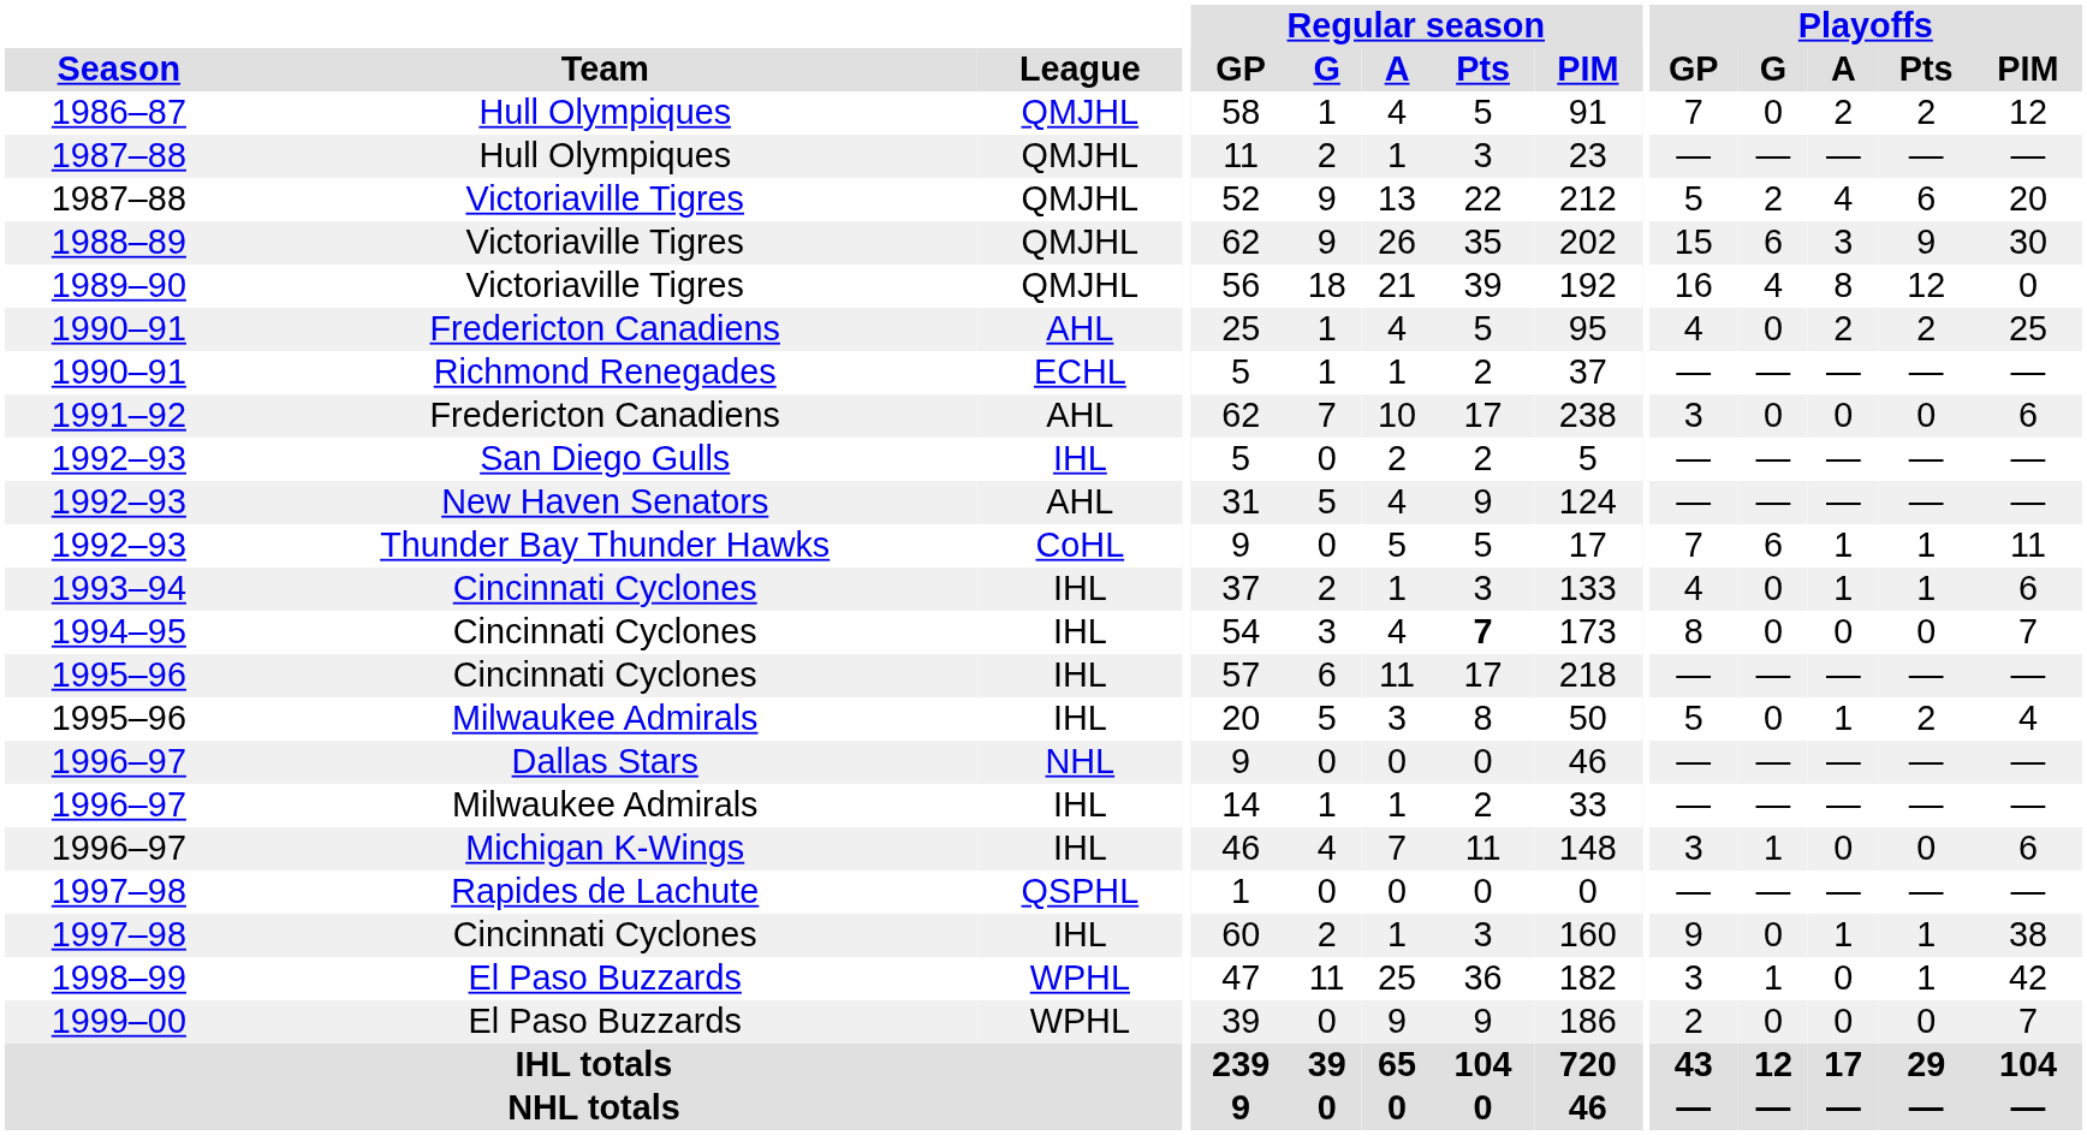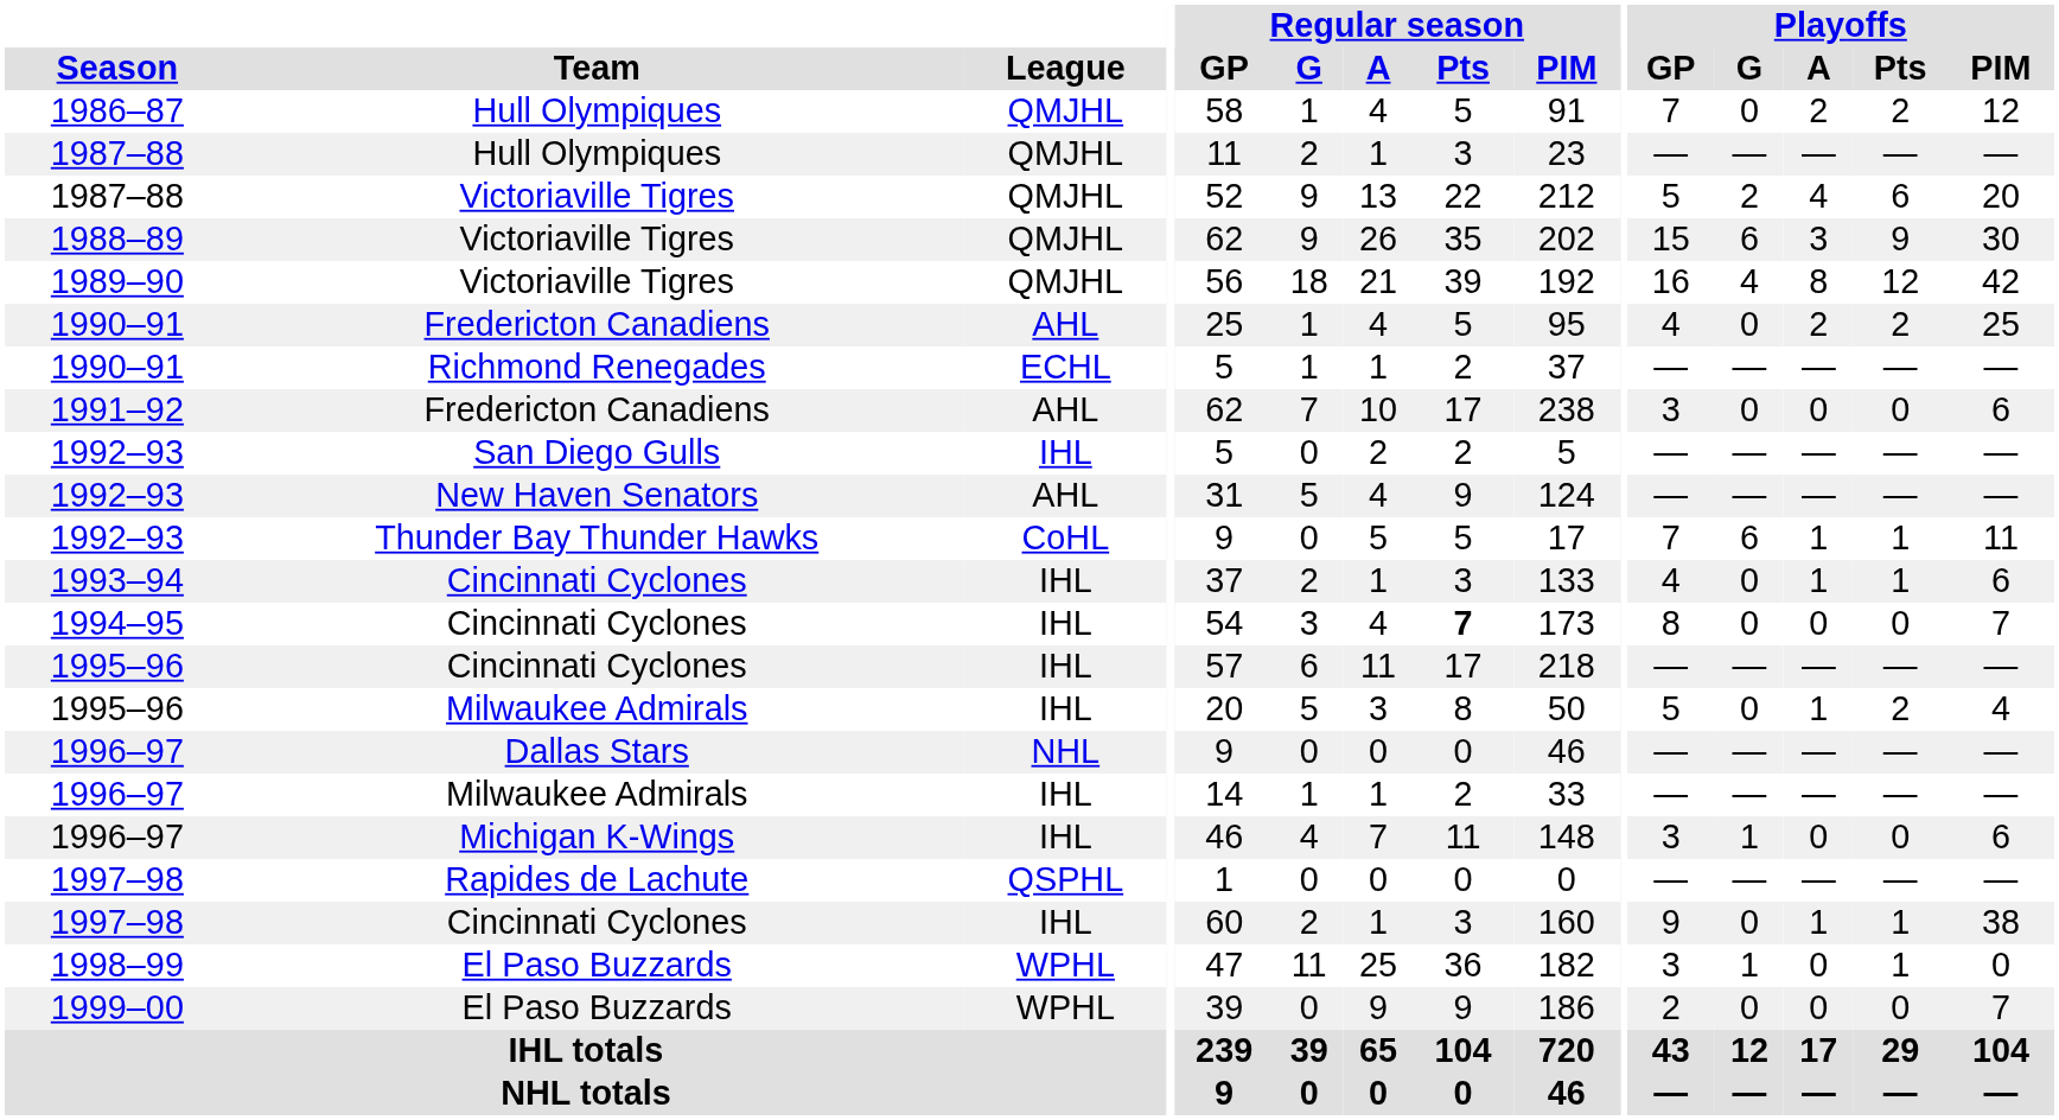 <table border="0" cellpadding="1" cellspacing="0" style="text-align:center; width:60em">
 <tr bgcolor="#e0e0e0">
 <th colspan="3" bgcolor="#ffffff"></th>
 <th rowspan="100" bgcolor="#ffffff"></th>
 <th colspan="5"><a href='#'>Regular season</a></th>
 <th rowspan="100" bgcolor="#ffffff"></th>
 <th colspan="5"><a href='#'>Playoffs</a></th>
 </tr>
 <tr bgcolor="#e0e0e0">
 <th><a href='#'>Season</a></th>
 <th>Team</th>
 <th>League</th>
 <th>GP</th>
 <th><a href='#'>G</a></th>
 <th><a href='#'>A</a></th>
 <th><a href='#'>Pts</a></th>
 <th><a href='#'>PIM</a></th>
 <th>GP</th>
 <th>G</th>
 <th>A</th>
 <th>Pts</th>
 <th>PIM</th>
 </tr>
 <tr>
 <td><a href='#'>1986–87</a></td>
 <td><a href='#'>Hull Olympiques</a></td>
 <td><a href='#'>QMJHL</a></td>
 <td>58</td>
 <td>1</td>
 <td>4</td>
 <td>5</td>
 <td>91</td>
 <td>7</td>
 <td>0</td>
 <td>2</td>
 <td>2</td>
 <td>12</td>
 </tr>
 <tr bgcolor="#f0f0f0">
 <td><a href='#'>1987–88</a></td>
 <td>Hull Olympiques</td>
 <td>QMJHL</td>
 <td>11</td>
 <td>2</td>
 <td>1</td>
 <td>3</td>
 <td>23</td>
 <td>—</td>
 <td>—</td>
 <td>—</td>
 <td>—</td>
 <td>—</td>
 </tr>
 <tr>
 <td>1987–88</td>
 <td><a href='#'>Victoriaville Tigres</a></td>
 <td>QMJHL</td>
 <td>52</td>
 <td>9</td>
 <td>13</td>
 <td>22</td>
 <td>212</td>
 <td>5</td>
 <td>2</td>
 <td>4</td>
 <td>6</td>
 <td>20</td>
 </tr>
 <tr bgcolor="#f0f0f0">
 <td><a href='#'>1988–89</a></td>
 <td>Victoriaville Tigres</td>
 <td>QMJHL</td>
 <td>62</td>
 <td>9</td>
 <td>26</td>
 <td>35</td>
 <td>202</td>
 <td>15</td>
 <td>6</td>
 <td>3</td>
 <td>9</td>
 <td>30</td>
 </tr>
 <tr>
 <td><a href='#'>1989–90</a></td>
 <td>Victoriaville Tigres</td>
 <td>QMJHL</td>
 <td>56</td>
 <td>18</td>
 <td>21</td>
 <td>39</td>
 <td>192</td>
 <td>16</td>
 <td>4</td>
 <td>8</td>
 <td>12</td>
-<td>0</td>
+<td>42</td>
 </tr>
 <tr bgcolor="#f0f0f0">
 <td><a href='#'>1990–91</a></td>
 <td><a href='#'>Fredericton Canadiens</a></td>
 <td><a href='#'>AHL</a></td>
 <td>25</td>
 <td>1</td>
 <td>4</td>
 <td>5</td>
 <td>95</td>
 <td>4</td>
 <td>0</td>
 <td>2</td>
 <td>2</td>
 <td>25</td>
 </tr>
 <tr>
 <td><a href='#'>1990–91</a></td>
 <td><a href='#'>Richmond Renegades</a></td>
 <td><a href='#'>ECHL</a></td>
 <td>5</td>
 <td>1</td>
 <td>1</td>
 <td>2</td>
 <td>37</td>
 <td>—</td>
 <td>—</td>
 <td>—</td>
 <td>—</td>
 <td>—</td>
 </tr>
 <tr bgcolor="#f0f0f0">
 <td><a href='#'>1991–92</a></td>
 <td>Fredericton Canadiens</td>
 <td>AHL</td>
 <td>62</td>
 <td>7</td>
 <td>10</td>
 <td>17</td>
 <td>238</td>
 <td>3</td>
 <td>0</td>
 <td>0</td>
 <td>0</td>
 <td>6</td>
 </tr>
 <tr>
 <td><a href='#'>1992–93</a></td>
 <td><a href='#'>San Diego Gulls</a></td>
 <td><a href='#'>IHL</a></td>
 <td>5</td>
 <td>0</td>
 <td>2</td>
 <td>2</td>
 <td>5</td>
 <td>—</td>
 <td>—</td>
 <td>—</td>
 <td>—</td>
 <td>—</td>
 </tr>
 <tr bgcolor="#f0f0f0">
 <td><a href='#'>1992–93</a></td>
 <td><a href='#'>New Haven Senators</a></td>
 <td>AHL</td>
 <td>31</td>
 <td>5</td>
 <td>4</td>
 <td>9</td>
 <td>124</td>
 <td>—</td>
 <td>—</td>
 <td>—</td>
 <td>—</td>
 <td>—</td>
 </tr>
 <tr>
 <td><a href='#'>1992–93</a></td>
 <td><a href='#'>Thunder Bay Thunder Hawks</a></td>
 <td><a href='#'>CoHL</a></td>
 <td>9</td>
 <td>0</td>
 <td>5</td>
 <td>5</td>
 <td>17</td>
 <td>7</td>
 <td>6</td>
 <td>1</td>
 <td>1</td>
 <td>11</td>
 </tr>
 <tr bgcolor="#f0f0f0">
 <td><a href='#'>1993–94</a></td>
 <td><a href='#'>Cincinnati Cyclones</a></td>
 <td>IHL</td>
 <td>37</td>
 <td>2</td>
 <td>1</td>
 <td>3</td>
 <td>133</td>
 <td>4</td>
 <td>0</td>
 <td>1</td>
 <td>1</td>
 <td>6</td>
 </tr>
 <tr>
 <td><a href='#'>1994–95</a></td>
 <td>Cincinnati Cyclones</td>
 <td>IHL</td>
 <td>54</td>
 <td>3</td>
 <td>4</td>
 <td><strong>7</strong></td>
 <td>173</td>
 <td>8</td>
 <td>0</td>
 <td>0</td>
 <td>0</td>
 <td>7</td>
 </tr>
 <tr bgcolor="#f0f0f0">
 <td><a href='#'>1995–96</a></td>
 <td>Cincinnati Cyclones</td>
 <td>IHL</td>
 <td>57</td>
 <td>6</td>
 <td>11</td>
 <td>17</td>
 <td>218</td>
 <td>—</td>
 <td>—</td>
 <td>—</td>
 <td>—</td>
 <td>—</td>
 </tr>
 <tr>
 <td>1995–96</td>
 <td><a href='#'>Milwaukee Admirals</a></td>
 <td>IHL</td>
 <td>20</td>
 <td>5</td>
 <td>3</td>
 <td>8</td>
 <td>50</td>
 <td>5</td>
 <td>0</td>
 <td>1</td>
 <td>2</td>
 <td>4</td>
 </tr>
 <tr bgcolor="#f0f0f0">
 <td><a href='#'>1996–97</a></td>
 <td><a href='#'>Dallas Stars</a></td>
 <td><a href='#'>NHL</a></td>
 <td>9</td>
 <td>0</td>
 <td>0</td>
 <td>0</td>
 <td>46</td>
 <td>—</td>
 <td>—</td>
 <td>—</td>
 <td>—</td>
 <td>—</td>
 </tr>
 <tr>
 <td><a href='#'>1996–97</a></td>
 <td>Milwaukee Admirals</td>
 <td>IHL</td>
 <td>14</td>
 <td>1</td>
 <td>1</td>
 <td>2</td>
 <td>33</td>
 <td>—</td>
 <td>—</td>
 <td>—</td>
 <td>—</td>
 <td>—</td>
 </tr>
 <tr bgcolor="#f0f0f0">
 <td>1996–97</td>
 <td><a href='#'>Michigan K-Wings</a></td>
 <td>IHL</td>
 <td>46</td>
 <td>4</td>
 <td>7</td>
 <td>11</td>
 <td>148</td>
 <td>3</td>
 <td>1</td>
 <td>0</td>
 <td>0</td>
 <td>6</td>
 </tr>
 <tr>
 <td><a href='#'>1997–98</a></td>
 <td><a href='#'>Rapides de Lachute</a></td>
 <td><a href='#'>QSPHL</a></td>
 <td>1</td>
 <td>0</td>
 <td>0</td>
 <td>0</td>
 <td>0</td>
 <td>—</td>
 <td>—</td>
 <td>—</td>
 <td>—</td>
 <td>—</td>
 </tr>
 <tr bgcolor="#f0f0f0">
 <td><a href='#'>1997–98</a></td>
 <td>Cincinnati Cyclones</td>
 <td>IHL</td>
 <td>60</td>
 <td>2</td>
 <td>1</td>
 <td>3</td>
 <td>160</td>
 <td>9</td>
 <td>0</td>
 <td>1</td>
 <td>1</td>
 <td>38</td>
 </tr>
 <tr>
 <td><a href='#'>1998–99</a></td>
 <td><a href='#'>El Paso Buzzards</a></td>
 <td><a href='#'>WPHL</a></td>
 <td>47</td>
 <td>11</td>
 <td>25</td>
 <td>36</td>
 <td>182</td>
 <td>3</td>
 <td>1</td>
 <td>0</td>
 <td>1</td>
-<td>42</td>
+<td>0</td>
 </tr>
 <tr bgcolor="#f0f0f0">
 <td><a href='#'>1999–00</a></td>
 <td>El Paso Buzzards</td>
 <td>WPHL</td>
 <td>39</td>
 <td>0</td>
 <td>9</td>
 <td>9</td>
 <td>186</td>
 <td>2</td>
 <td>0</td>
 <td>0</td>
 <td>0</td>
 <td>7</td>
 </tr>
 <tr bgcolor="#e0e0e0">
 <th colspan="3">IHL totals</th>
 <th>239</th>
 <th>39</th>
 <th>65</th>
 <th>104</th>
 <th>720</th>
 <th>43</th>
 <th>12</th>
 <th>17</th>
 <th>29</th>
 <th>104</th>
 </tr>
 <tr bgcolor="#e0e0e0">
 <th colspan="3">NHL totals</th>
 <th>9</th>
 <th>0</th>
 <th>0</th>
 <th>0</th>
 <th>46</th>
 <th>—</th>
 <th>—</th>
 <th>—</th>
 <th>—</th>
 <th>—</th>
 </tr>
 </table>
